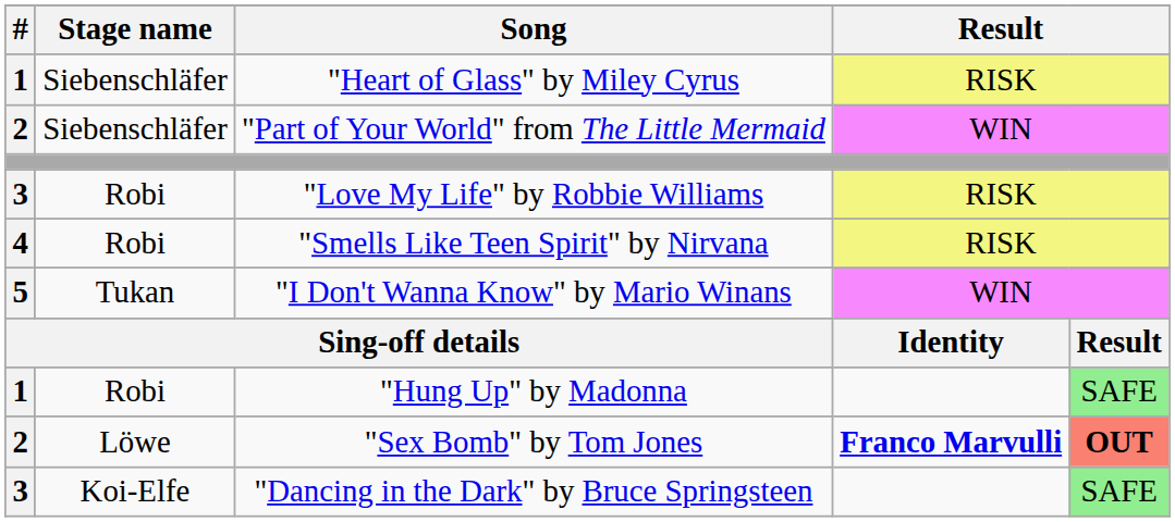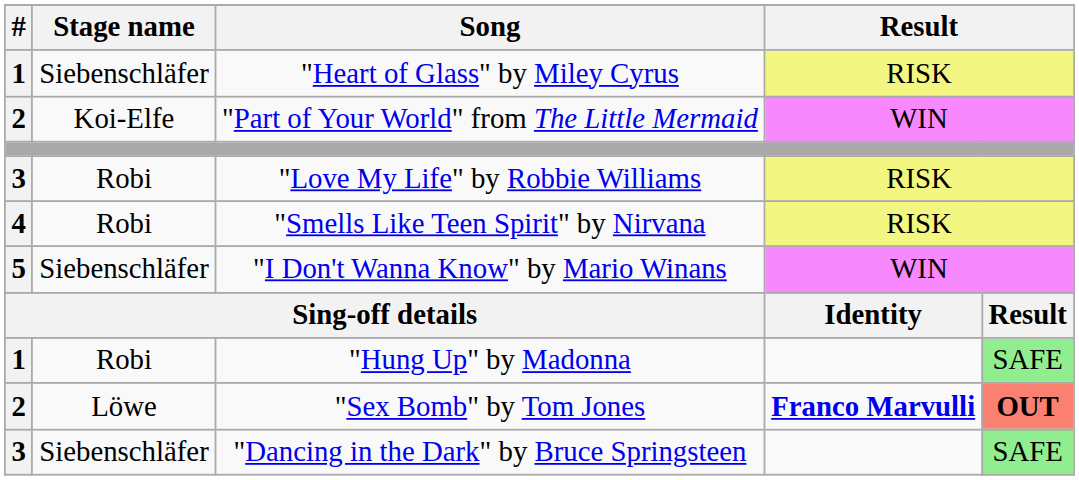 <table class="wikitable plainrowheaders" style="text-align: center">
 <tr>
 </tr>
 <tr>
 <th>#</th>
 <th>Stage name</th>
 <th>Song</th>
 <th colspan=2>Result</th>
 </tr>
 <tr>
 <th>1</th>
 <td>Siebenschläfer</td>
 <td>"<a href='#'>Heart of Glass</a>" by <a href='#'>Miley Cyrus</a></td>
 <td colspan="2" bgcolor="#F3F781">RISK</td>
 </tr>
 <tr>
 <th>2</th>
-<td>Siebenschläfer</td>
+<td>Koi-Elfe</td>
 <td>"<a href='#'>Part of Your World</a>" from <em><a href='#'>The Little Mermaid</a></em></td>
 <td colspan="2" bgcolor="F888FD">WIN</td>
 </tr>
 <tr>
 <td colspan="5" style="background:darkgray"></td>
 </tr>
 <tr>
 <th>3</th>
 <td>Robi</td>
 <td>"<a href='#'>Love My Life</a>" by <a href='#'>Robbie Williams</a></td>
 <td colspan=2 bgcolor="#F3F781">RISK</td>
 </tr>
 <tr>
 <th>4</th>
 <td>Robi</td>
 <td>"<a href='#'>Smells Like Teen Spirit</a>" by <a href='#'>Nirvana</a></td>
 <td colspan=2 bgcolor="#F3F781">RISK</td>
 </tr>
 <tr>
 <th>5</th>
-<td>Tukan</td>
+<td>Siebenschläfer</td>
 <td>"<a href='#'>I Don't Wanna Know</a>" by <a href='#'>Mario Winans</a></td>
 <td colspan=2 bgcolor="F888FD">WIN</td>
 </tr>
 <tr>
 <th colspan="3">Sing-off details</th>
 <th>Identity</th>
 <th>Result</th>
 </tr>
 <tr>
 <th>1</th>
 <td>Robi</td>
 <td>"<a href='#'>Hung Up</a>" by <a href='#'>Madonna</a></td>
 <td></td>
 <td bgcolor="lightgreen">SAFE</td>
 </tr>
 <tr>
 <th>2</th>
 <td>Löwe</td>
 <td>"<a href='#'>Sex Bomb</a>" by <a href='#'>Tom Jones</a></td>
 <td><strong><a href='#'>Franco Marvulli</a></strong></td>
 <td bgcolor=salmon><strong>OUT</strong></td>
 </tr>
 <tr>
 <th>3</th>
-<td>Koi-Elfe</td>
+<td>Siebenschläfer</td>
 <td>"<a href='#'>Dancing in the Dark</a>" by <a href='#'>Bruce Springsteen</a></td>
 <td></td>
 <td bgcolor="lightgreen">SAFE</td>
 </tr>
 </table>
